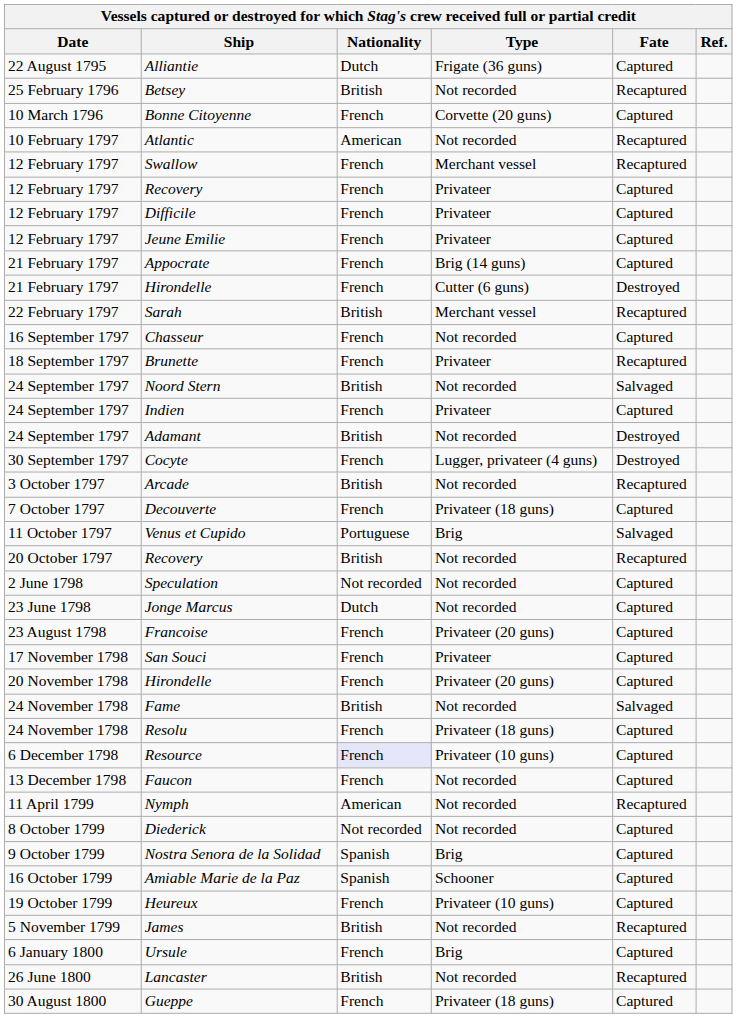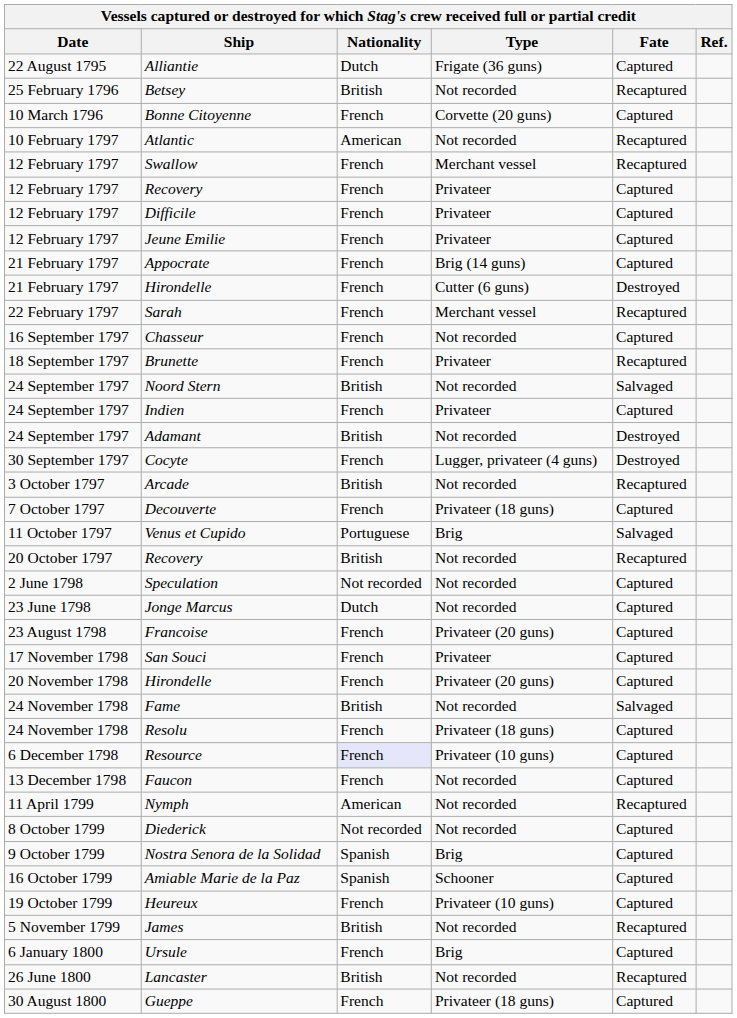 <table class="wikitable" style="width:85%; align-center">
 <tr>
 <th colspan="6">Vessels captured or destroyed for which <em>Stag's</em> crew received full or partial credit</th>
 </tr>
 <tr>
 <th>Date</th>
 <th>Ship</th>
 <th>Nationality</th>
 <th>Type</th>
 <th>Fate</th>
 <th>Ref.</th>
 </tr>
 <tr>
 <td>22 August 1795</td>
 <td><em>Alliantie</em></td>
 <td> Dutch</td>
 <td>Frigate (36 guns)</td>
 <td>Captured</td>
 <td></td>
 </tr>
 <tr>
 <td>25 February 1796</td>
 <td><em>Betsey</em></td>
 <td> British</td>
 <td>Not recorded</td>
 <td>Recaptured</td>
 <td></td>
 </tr>
 <tr>
 <td>10 March 1796</td>
 <td><em>Bonne Citoyenne</em></td>
 <td> French</td>
 <td>Corvette (20 guns)</td>
 <td>Captured</td>
 <td></td>
 </tr>
 <tr>
 <td>10 February 1797</td>
 <td><em>Atlantic</em></td>
 <td> American</td>
 <td>Not recorded</td>
 <td>Recaptured </td>
 <td></td>
 </tr>
 <tr>
 <td>12 February 1797</td>
 <td><em>Swallow</em></td>
 <td> French</td>
 <td>Merchant vessel</td>
 <td>Recaptured</td>
 <td></td>
 </tr>
 <tr>
 <td>12 February 1797</td>
 <td><em>Recovery</em></td>
 <td> French</td>
 <td>Privateer</td>
 <td>Captured</td>
 <td></td>
 </tr>
 <tr>
 <td>12 February 1797</td>
 <td><em>Difficile</em></td>
 <td> French</td>
 <td>Privateer</td>
 <td>Captured</td>
 <td></td>
 </tr>
 <tr>
 <td>12 February 1797</td>
 <td><em>Jeune Emilie</em></td>
 <td> French</td>
 <td>Privateer</td>
 <td>Captured</td>
 <td></td>
 </tr>
 <tr>
 <td>21 February 1797</td>
 <td><em>Appocrate</em></td>
 <td> French</td>
 <td>Brig (14 guns)</td>
 <td>Captured</td>
 <td></td>
 </tr>
 <tr>
 <td>21 February 1797</td>
 <td><em>Hirondelle</em></td>
 <td> French</td>
 <td>Cutter (6 guns)</td>
 <td>Destroyed</td>
 <td></td>
 </tr>
 <tr>
 <td>22 February 1797</td>
 <td><em>Sarah</em></td>
-<td> British</td>
+<td> French</td>
 <td>Merchant vessel</td>
 <td>Recaptured</td>
 <td></td>
 </tr>
 <tr>
 <td>16 September 1797</td>
 <td><em>Chasseur</em></td>
 <td> French</td>
 <td>Not recorded</td>
 <td>Captured</td>
 <td></td>
 </tr>
 <tr>
 <td>18 September 1797</td>
 <td><em>Brunette</em></td>
 <td> French</td>
 <td>Privateer</td>
 <td>Recaptured</td>
 <td></td>
 </tr>
 <tr>
 <td>24 September 1797</td>
 <td><em>Noord Stern</em></td>
 <td> British</td>
 <td>Not recorded</td>
 <td>Salvaged</td>
 <td></td>
 </tr>
 <tr>
 <td>24 September 1797</td>
 <td><em>Indien</em></td>
 <td> French</td>
 <td>Privateer</td>
 <td>Captured</td>
 <td></td>
 </tr>
 <tr>
 <td>24 September 1797</td>
 <td><em>Adamant</em></td>
 <td> British</td>
 <td>Not recorded</td>
 <td>Destroyed</td>
 <td></td>
 </tr>
 <tr>
 <td>30 September 1797</td>
 <td><em>Cocyte</em></td>
 <td> French</td>
 <td>Lugger, privateer (4 guns)</td>
 <td>Destroyed</td>
 <td></td>
 </tr>
 <tr>
 <td>3 October 1797</td>
 <td><em>Arcade</em></td>
 <td> British</td>
 <td>Not recorded</td>
 <td>Recaptured</td>
 <td></td>
 </tr>
 <tr>
 <td>7 October 1797</td>
 <td><em>Decouverte</em></td>
 <td> French</td>
 <td>Privateer (18 guns)</td>
 <td>Captured</td>
 <td></td>
 </tr>
 <tr>
 <td>11 October 1797 </td>
 <td><em>Venus et Cupido</em></td>
 <td> Portuguese</td>
 <td>Brig</td>
 <td>Salvaged </td>
 <td></td>
 </tr>
 <tr>
 <td>20 October 1797</td>
 <td><em>Recovery</em></td>
 <td> British</td>
 <td>Not recorded</td>
 <td>Recaptured</td>
 <td></td>
 </tr>
 <tr>
 <td>2 June 1798</td>
 <td><em>Speculation</em></td>
 <td>Not recorded</td>
 <td>Not recorded</td>
 <td>Captured</td>
 <td></td>
 </tr>
 <tr>
 <td>23 June 1798</td>
 <td><em>Jonge Marcus</em></td>
 <td> Dutch</td>
 <td>Not recorded</td>
 <td>Captured</td>
 <td></td>
 </tr>
 <tr>
 <td>23 August 1798</td>
 <td><em>Francoise</em></td>
 <td> French</td>
 <td>Privateer (20 guns)</td>
 <td>Captured</td>
 <td></td>
 </tr>
 <tr>
 <td>17 November 1798</td>
 <td><em>San Souci</em></td>
 <td> French</td>
 <td>Privateer</td>
 <td>Captured</td>
 <td></td>
 </tr>
 <tr>
 <td>20 November 1798</td>
 <td><em>Hirondelle</em></td>
 <td> French</td>
 <td>Privateer (20 guns)</td>
 <td>Captured</td>
 <td></td>
 </tr>
 <tr>
 <td>24 November 1798</td>
 <td><em>Fame</em></td>
 <td> British</td>
 <td>Not recorded</td>
 <td>Salvaged</td>
 <td></td>
 </tr>
 <tr>
 <td>24 November 1798</td>
 <td><em>Resolu</em></td>
 <td> French</td>
 <td>Privateer (18 guns)</td>
 <td>Captured</td>
 <td></td>
 </tr>
 <tr>
 <td>6 December 1798</td>
 <td><em>Resource</em></td>
 <td style="background: lavender;"> French</td>
 <td>Privateer (10 guns)</td>
 <td>Captured </td>
 <td></td>
 </tr>
 <tr>
 <td>13 December 1798</td>
 <td><em>Faucon</em></td>
 <td> French</td>
 <td>Not recorded</td>
 <td>Captured</td>
 <td></td>
 </tr>
 <tr>
 <td>11 April 1799</td>
 <td><em>Nymph</em></td>
 <td> American</td>
 <td>Not recorded</td>
 <td>Recaptured</td>
 <td></td>
 </tr>
 <tr>
 <td>8 October 1799</td>
 <td><em>Diederick</em></td>
 <td>Not recorded</td>
 <td>Not recorded</td>
 <td>Captured</td>
 <td></td>
 </tr>
 <tr>
 <td>9 October 1799</td>
 <td><em>Nostra Senora de la Solidad</em></td>
 <td> Spanish</td>
 <td>Brig</td>
 <td>Captured</td>
 <td></td>
 </tr>
 <tr>
 <td>16 October 1799</td>
 <td><em>Amiable Marie de la Paz</em></td>
 <td> Spanish</td>
 <td>Schooner</td>
 <td>Captured</td>
 <td></td>
 </tr>
 <tr>
 <td>19 October 1799</td>
 <td><em>Heureux</em></td>
 <td> French</td>
 <td>Privateer (10 guns)</td>
 <td>Captured</td>
 <td></td>
 </tr>
 <tr>
 <td>5 November 1799</td>
 <td><em>James</em></td>
 <td> British</td>
 <td>Not recorded</td>
 <td>Recaptured</td>
 <td></td>
 </tr>
 <tr>
 <td>6 January 1800</td>
 <td><em>Ursule</em></td>
 <td> French</td>
 <td>Brig</td>
 <td>Captured</td>
 <td></td>
 </tr>
 <tr>
 <td>26 June 1800</td>
 <td><em>Lancaster</em></td>
 <td> British</td>
 <td>Not recorded</td>
 <td>Recaptured</td>
 <td></td>
 </tr>
 <tr>
 <td>30 August 1800</td>
 <td><em>Gueppe</em></td>
 <td> French</td>
 <td>Privateer (18 guns)</td>
 <td>Captured</td>
 <td></td>
 </tr>
 </table>
